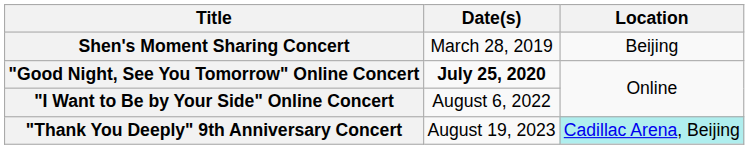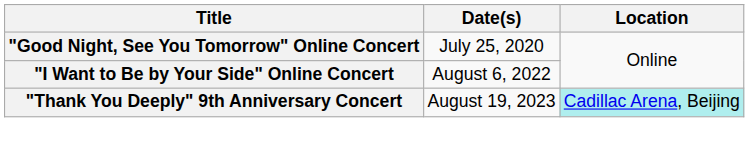 <table class="wikitable plainrowheaders" style="text-align:center">
 <tr>
 <th>Title</th>
 <th>Date(s)</th>
 <th>Location</th>
 </tr>
 <tr>
-<th scope="row">Shen's Moment Sharing Concert</th>
-<td>March 28, 2019</td>
-<td>Beijing</td>
-</tr>
-<tr>
 <th scope="row">"Good Night, See You Tomorrow" Online Concert</th>
-<td><strong>July 25, 2020</strong></td>
+<td>July 25, 2020</td>
 <td rowspan="2">Online</td>
 </tr>
 <tr>
 <th scope="row">"I Want to Be by Your Side" Online Concert</th>
 <td>August 6, 2022</td>
 </tr>
 <tr>
 <th scope="row">"Thank You Deeply" 9th Anniversary Concert</th>
 <td>August 19, 2023</td>
 <td style="background: paleturquoise;"><a href='#'>Cadillac Arena</a>, Beijing</td>
 </tr>
 </table>
